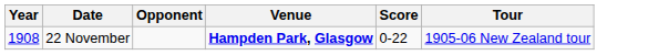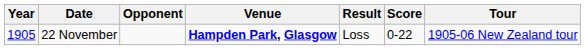 <table class="wikitable">
 <tr>
 <th>Year</th>
 <th>Date</th>
 <th>Opponent</th>
 <th>Venue</th>
+<th>Result</th>
 <th>Score</th>
 <th>Tour</th>
 </tr>
 <tr>
-<td><a href='#'>1908</a></td>
+<td><a href='#'>1905</a></td>
 <td>22 November</td>
 <td></td>
 <td><strong><a href='#'>Hampden Park</a>, <a href='#'>Glasgow</a></strong></td>
+<td>Loss</td>
 <td>0-22</td>
 <td><a href='#'>1905-06 New Zealand tour</a></td>
 </tr>
 </table>
